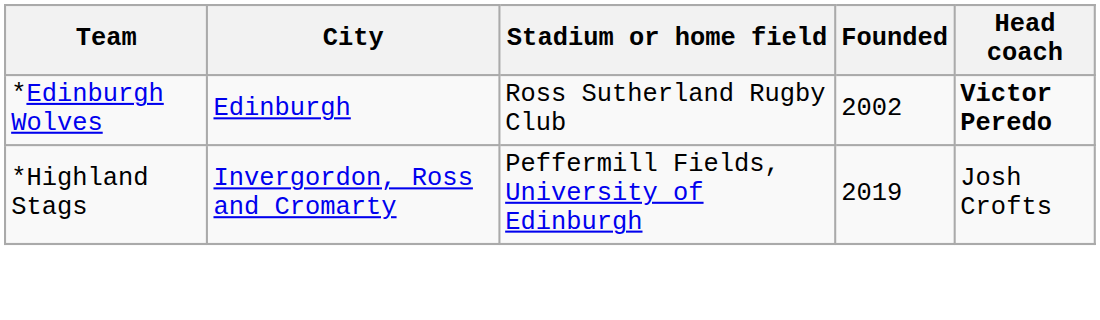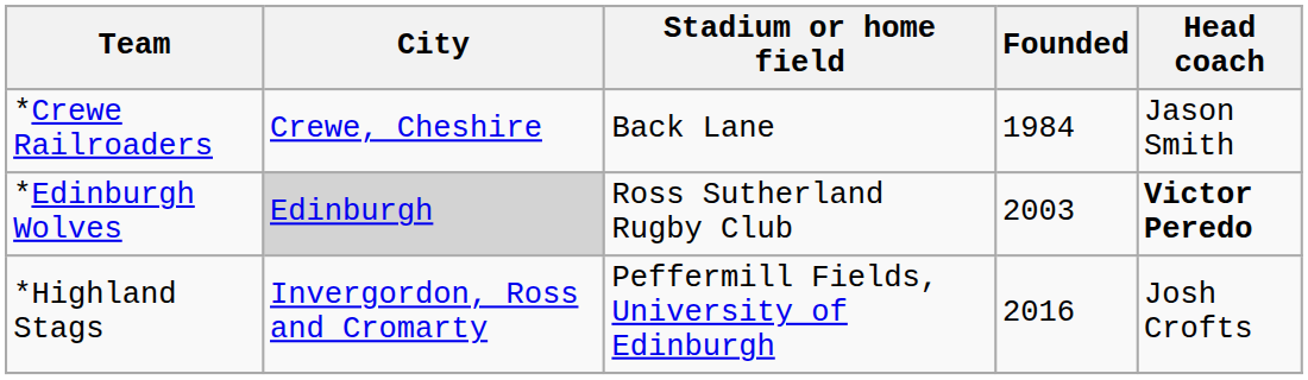 <table class="wikitable" style="text-align:center; font-size:95%;width:60%; text-align:left">
 <tr>
 <th><strong>Team</strong></th>
 <th><strong>City</strong></th>
 <th><strong>Stadium or home field</strong></th>
 <th><strong>Founded</strong></th>
 <th><strong>Head coach</strong></th>
 </tr>
 <tr --->
+<td> *<a href='#'>Crewe Railroaders</a></td>
+<td> <a href='#'>Crewe, Cheshire</a></td>
+<td>Back Lane</td>
+<td>1984</td>
+<td>Jason Smith</td>
+</tr>
+<tr --->
 <td> *<a href='#'>Edinburgh Wolves</a></td>
-<td> <a href='#'>Edinburgh</a></td>
+<td style="background: lightgrey;"> <a href='#'>Edinburgh</a></td>
 <td>Ross Sutherland Rugby Club</td>
-<td>2002</td>
+<td>2003</td>
 <td><strong>Victor Peredo</strong></td>
 </tr>
 <tr --->
 <td> *Highland Stags</td>
 <td> <a href='#'>Invergordon, Ross and Cromarty</a></td>
 <td>Peffermill Fields, <a href='#'>University of Edinburgh</a></td>
-<td>2019</td>
+<td>2016</td>
 <td>Josh Crofts</td>
 </tr>
 <tr --->
 </tr>
 </table>
